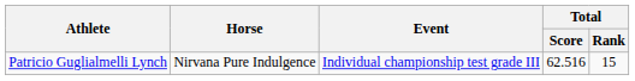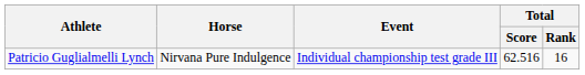 <table class=wikitable style="font-size:90%">
 <tr>
 <th rowspan="2">Athlete</th>
 <th rowspan="2">Horse</th>
 <th rowspan="2">Event</th>
 <th colspan="2">Total</th>
 </tr>
 <tr>
 <th>Score</th>
 <th>Rank</th>
 </tr>
 <tr>
 <td><a href='#'>Patricio Guglialmelli Lynch</a></td>
 <td>Nirvana Pure Indulgence</td>
 <td><a href='#'>Individual championship test grade III</a></td>
 <td align="center">62.516</td>
-<td align="center">15</td>
+<td align="center">16</td>
 </tr>
 </table>
